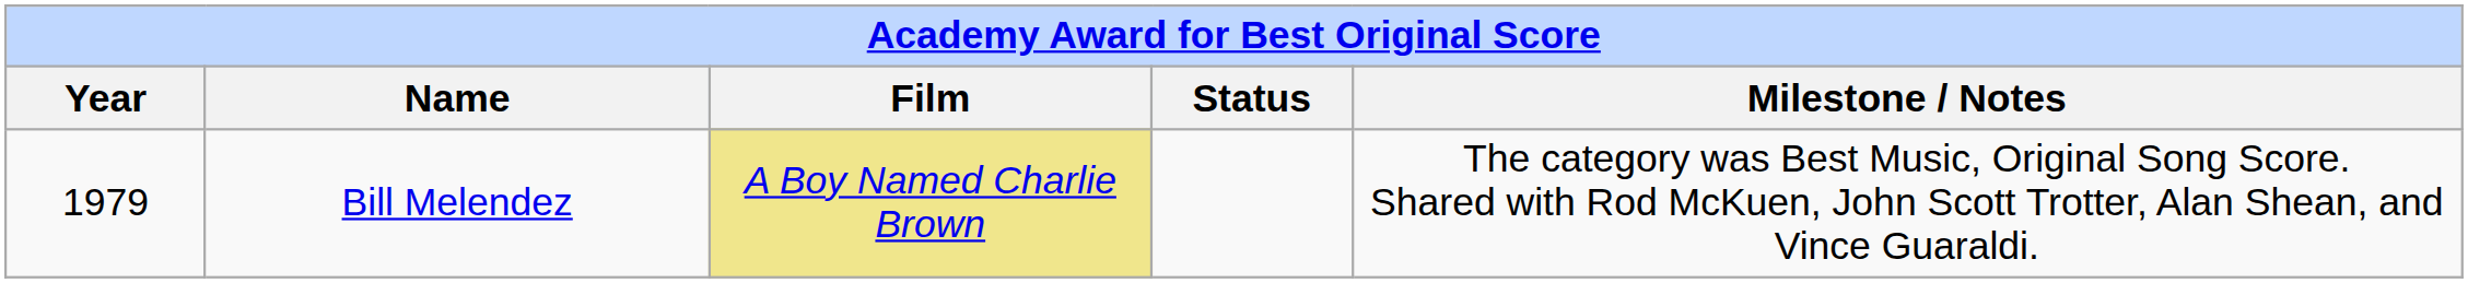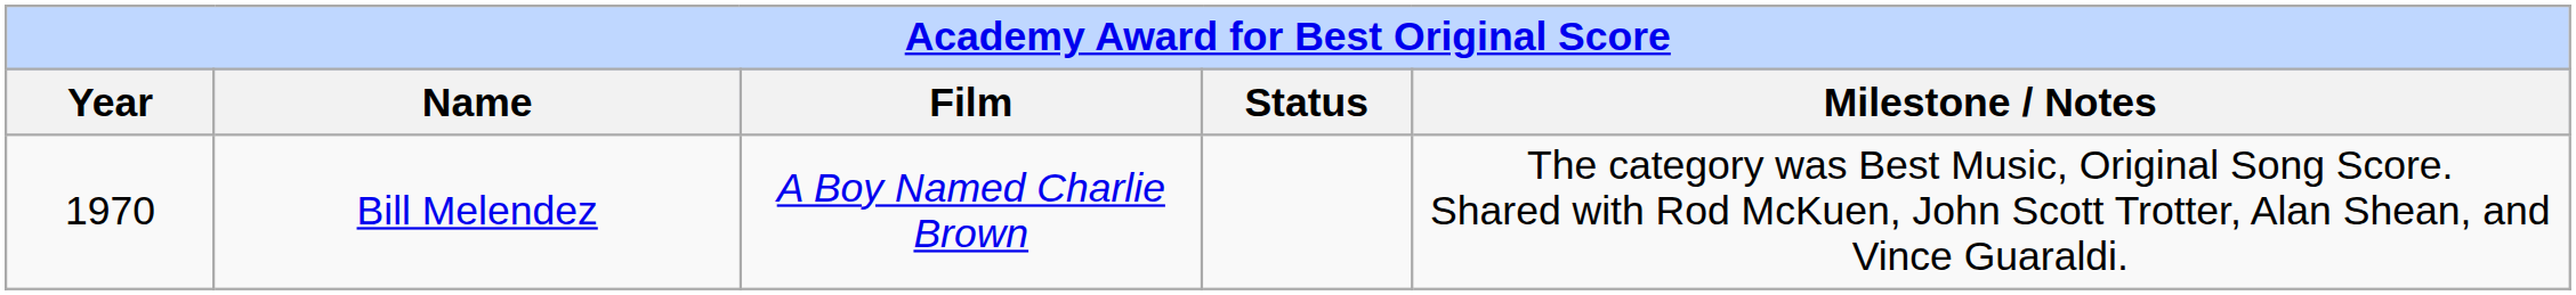 <table class="wikitable" style="text-align: center">
 <tr ---- bgcolor="#bfd7ff">
 <td colspan=7 align=center><strong><a href='#'>Academy Award for Best Original Score</a></strong></td>
 </tr>
 <tr ---- bgcolor="#ebf5ff">
 <th width="75">Year</th>
 <th width="200">Name</th>
 <th width="175">Film</th>
 <th width="75">Status</th>
 <th width="450">Milestone / Notes</th>
 </tr>
 <tr>
-<td style="text-align: center">1979</td>
+<td style="text-align: center">1970</td>
 <td><a href='#'>Bill Melendez</a></td>
-<td style="background: khaki;"><em><a href='#'>A Boy Named Charlie Brown</a></em></td>
+<td><em><a href='#'>A Boy Named Charlie Brown</a></em></td>
 <td></td>
 <td>The category was Best Music, Original Song Score.<br>Shared with Rod McKuen, John Scott Trotter, Alan Shean, and Vince Guaraldi.</td>
 </tr>
 </table>
